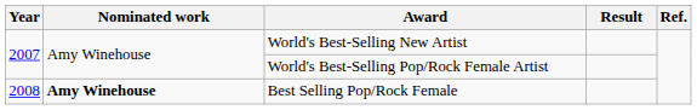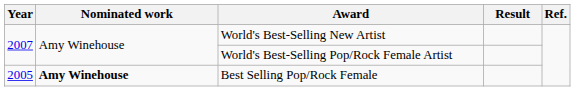 <table class="wikitable">
 <tr>
 <th>Year</th>
 <th width="220">Nominated work</th>
 <th width="325">Award</th>
 <th width="65">Result</th>
 <th>Ref.</th>
 </tr>
 <tr>
 <td align="center" rowspan=2><a href='#'>2007</a></td>
 <td rowspan=2>Amy Winehouse</td>
 <td>World's Best-Selling New Artist</td>
 <td></td>
 <td align="center" rowspan=3></td>
 </tr>
 <tr>
 <td>World's Best-Selling Pop/Rock Female Artist</td>
 <td></td>
 </tr>
 <tr>
-<td align="center"><a href='#'>2008</a></td>
+<td align="center"><a href='#'>2005</a></td>
 <td><strong>Amy Winehouse</strong></td>
 <td>Best Selling Pop/Rock Female</td>
 <td></td>
 </tr>
 </table>
